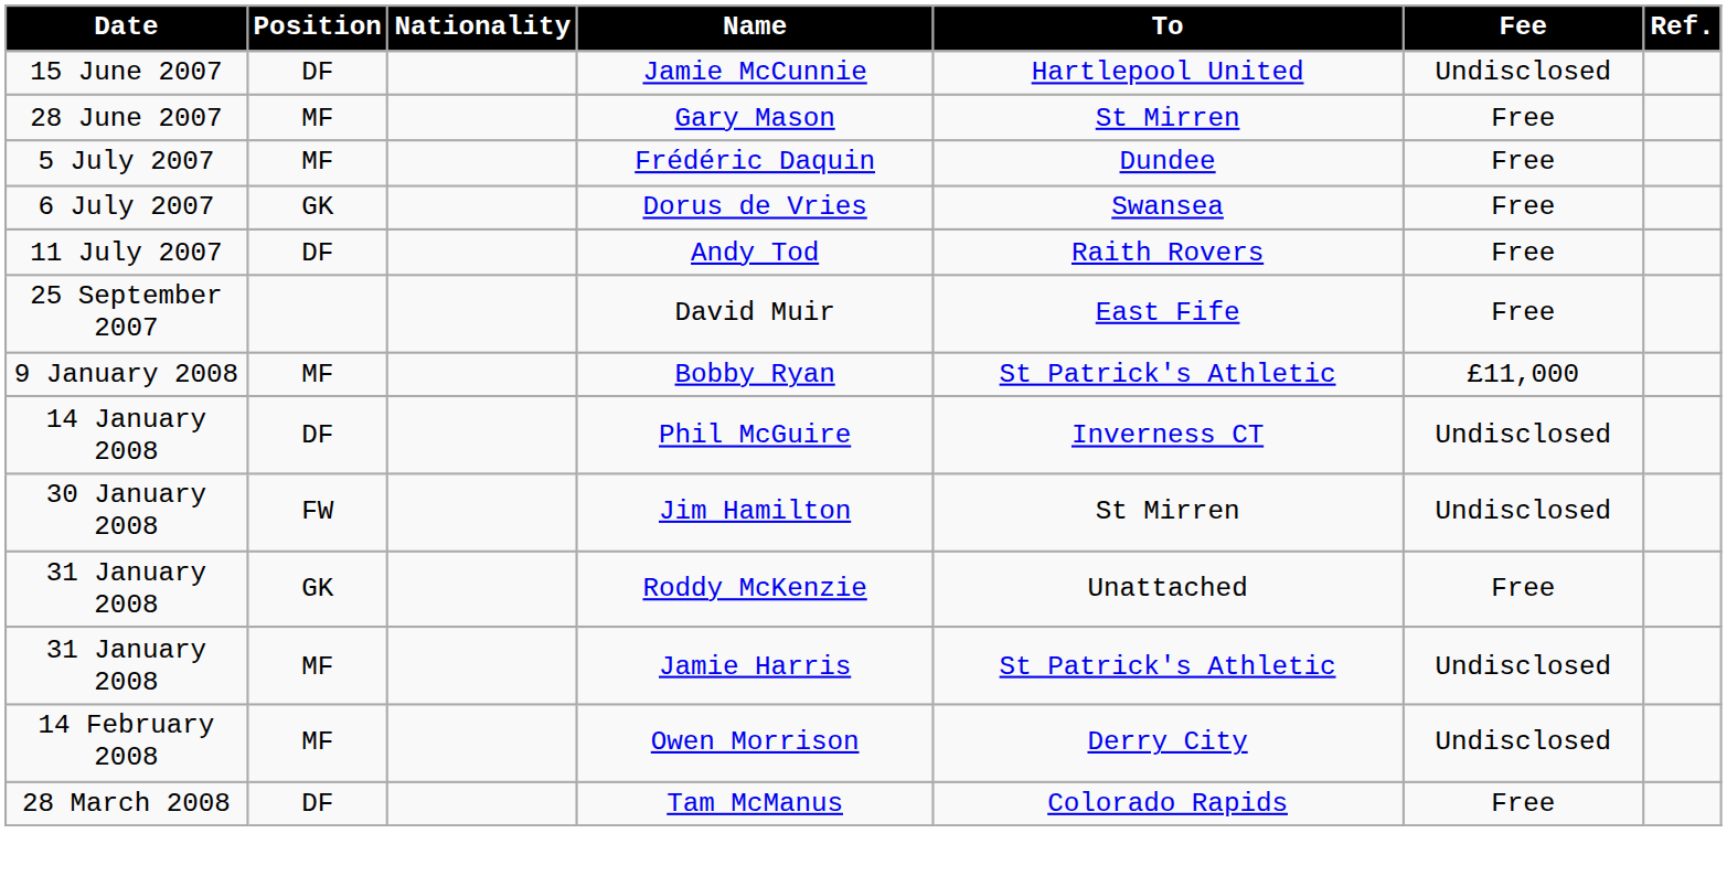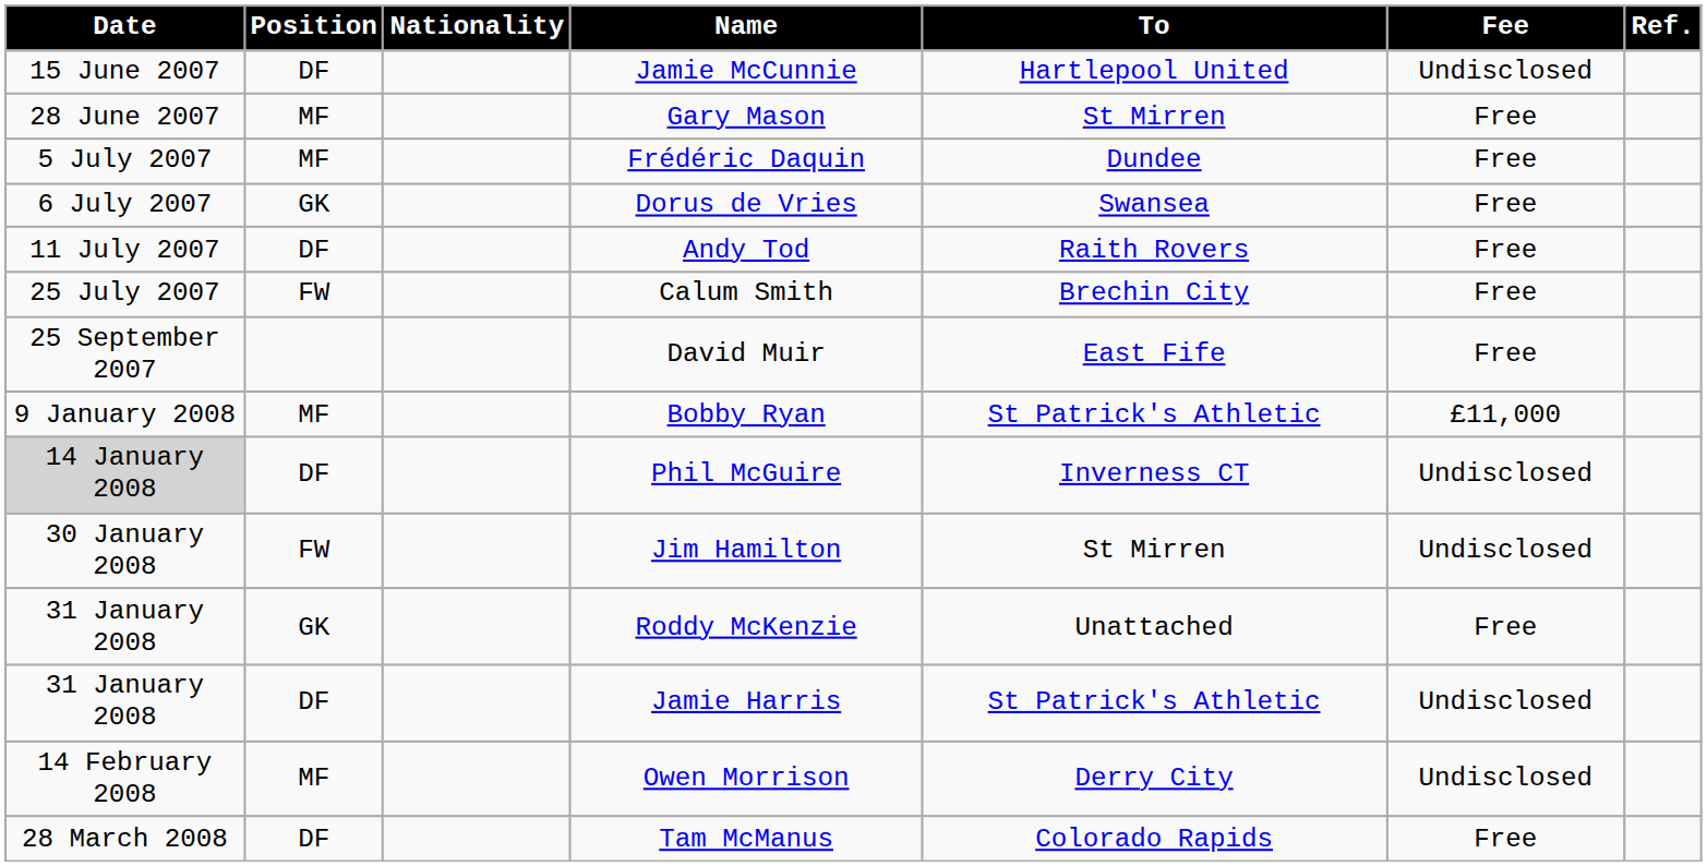 <table class="wikitable"  style="text-align:center; font-size:90%; ">
 <tr>
 <th style="background:#000000; color:#FFFFFF; width:100px;">Date</th>
 <th style="background:#000000; color:#FFFFFF; width:50px;">Position</th>
 <th style="background:#000000; color:#FFFFFF; width:50px;">Nationality</th>
 <th style="background:#000000; color:#FFFFFF; width:150px;">Name</th>
 <th style="background:#000000; color:#FFFFFF; width:200px;">To</th>
 <th style="background:#000000; color:#FFFFFF; width:100px;">Fee</th>
 <th style="background:#000000; color:#FFFFFF; width:25px;">Ref.</th>
 </tr>
 <tr>
 <td>15 June 2007</td>
 <td>DF</td>
 <td></td>
 <td><a href='#'>Jamie McCunnie</a></td>
 <td> <a href='#'>Hartlepool United</a></td>
 <td>Undisclosed</td>
 <td></td>
 </tr>
 <tr>
 <td>28 June 2007</td>
 <td>MF</td>
 <td></td>
 <td><a href='#'>Gary Mason</a></td>
 <td><a href='#'>St Mirren</a></td>
 <td>Free</td>
 <td></td>
 </tr>
 <tr>
 <td>5 July 2007</td>
 <td>MF</td>
 <td></td>
 <td><a href='#'>Frédéric Daquin</a></td>
 <td><a href='#'>Dundee</a></td>
 <td>Free</td>
 <td></td>
 </tr>
 <tr>
 <td>6 July 2007</td>
 <td>GK</td>
 <td></td>
 <td><a href='#'>Dorus de Vries</a></td>
 <td> <a href='#'>Swansea</a></td>
 <td>Free</td>
 <td></td>
 </tr>
 <tr>
 <td>11 July 2007</td>
 <td>DF</td>
 <td></td>
 <td><a href='#'>Andy Tod</a></td>
 <td><a href='#'>Raith Rovers</a></td>
 <td>Free</td>
 <td></td>
 </tr>
 <tr>
+<td>25 July 2007</td>
+<td>FW</td>
+<td></td>
+<td>Calum Smith</td>
+<td><a href='#'>Brechin City</a></td>
+<td>Free</td>
+<td></td>
+</tr>
+<tr>
 <td>25 September 2007</td>
 <td></td>
 <td></td>
 <td>David Muir</td>
 <td><a href='#'>East Fife</a></td>
 <td>Free</td>
 <td></td>
 </tr>
 <tr>
 <td>9 January 2008</td>
 <td>MF</td>
 <td></td>
 <td><a href='#'>Bobby Ryan</a></td>
 <td><a href='#'>St Patrick's Athletic</a></td>
 <td>£11,000</td>
 <td></td>
 </tr>
 <tr>
-<td>14 January 2008</td>
+<td style="background: lightgrey;">14 January 2008</td>
 <td>DF</td>
 <td></td>
 <td><a href='#'>Phil McGuire</a></td>
 <td><a href='#'>Inverness CT</a></td>
 <td>Undisclosed</td>
 <td></td>
 </tr>
 <tr>
 <td>30 January 2008</td>
 <td>FW</td>
 <td></td>
 <td><a href='#'>Jim Hamilton</a></td>
 <td>St Mirren</td>
 <td>Undisclosed</td>
 <td></td>
 </tr>
 <tr>
 <td>31 January 2008</td>
 <td>GK</td>
 <td></td>
 <td><a href='#'>Roddy McKenzie</a></td>
 <td>Unattached</td>
 <td>Free</td>
 <td></td>
 </tr>
 <tr>
 <td>31 January 2008</td>
-<td>MF</td>
+<td>DF</td>
 <td></td>
 <td><a href='#'>Jamie Harris</a></td>
 <td> <a href='#'>St Patrick's Athletic</a></td>
 <td>Undisclosed</td>
 <td></td>
 </tr>
 <tr>
 <td>14 February 2008</td>
 <td>MF</td>
 <td></td>
 <td><a href='#'>Owen Morrison</a></td>
 <td> <a href='#'>Derry City</a></td>
 <td>Undisclosed</td>
 <td></td>
 </tr>
 <tr>
 <td>28 March 2008</td>
 <td>DF</td>
 <td></td>
 <td><a href='#'>Tam McManus</a></td>
 <td> <a href='#'>Colorado Rapids</a></td>
 <td>Free</td>
 <td></td>
 </tr>
 </table>
